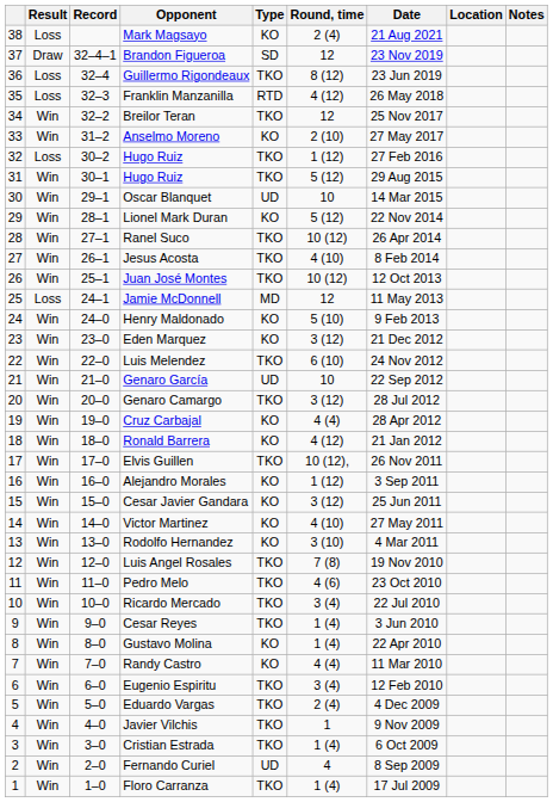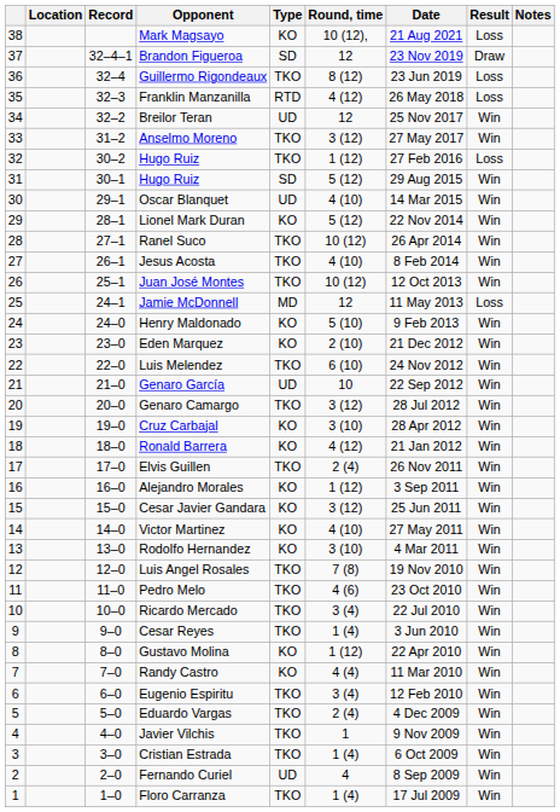 <table class="wikitable" style="text-align:center">
 <tr>
 <th></th>
-<th>Result</th>
+<th>Location</th>
 <th>Record</th>
 <th>Opponent</th>
 <th>Type</th>
 <th>Round, time</th>
 <th>Date</th>
-<th>Location</th>
+<th>Result</th>
 <th>Notes</th>
 </tr>
 <tr>
 <td>38</td>
-<td>Loss</td>
+<td style="text-align:left;"></td>
 <td></td>
 <td style="text-align:left;"><a href='#'>Mark Magsayo</a></td>
 <td>KO</td>
-<td>2 (4)</td>
+<td>10 (12), </td>
 <td><a href='#'>21 Aug 2021</a></td>
-<td style="text-align:left;"></td>
+<td>Loss</td>
 <td style="text-align:left;"></td>
 </tr>
 <tr>
 <td>37</td>
-<td>Draw</td>
+<td align=left></td>
 <td>32–4–1</td>
 <td align=left><a href='#'>Brandon Figueroa</a></td>
 <td>SD</td>
 <td>12</td>
 <td><a href='#'>23 Nov 2019</a></td>
-<td align=left></td>
+<td>Draw</td>
 <td style="text-align:left;"></td>
 </tr>
 <tr>
 <td>36</td>
-<td>Loss</td>
+<td align=left></td>
 <td>32–4</td>
 <td align=left><a href='#'>Guillermo Rigondeaux</a></td>
 <td>TKO</td>
 <td>8 (12)</td>
 <td>23 Jun 2019</td>
-<td align=left></td>
+<td>Loss</td>
 <td></td>
 </tr>
 <tr>
 <td>35</td>
-<td>Loss</td>
+<td align=left></td>
 <td>32–3</td>
 <td align=left>Franklin Manzanilla</td>
 <td>RTD</td>
 <td>4 (12)</td>
 <td>26 May 2018</td>
-<td align=left></td>
+<td>Loss</td>
 <td align=left></td>
 </tr>
 <tr>
 <td>34</td>
-<td>Win</td>
+<td align=left></td>
 <td>32–2</td>
 <td align=left>Breilor Teran</td>
-<td>TKO</td>
+<td>UD</td>
 <td>12</td>
 <td>25 Nov 2017</td>
-<td align=left></td>
+<td>Win</td>
 <td align=left></td>
 </tr>
 <tr>
 <td>33</td>
-<td>Win</td>
+<td align=left></td>
 <td>31–2</td>
 <td align=left><a href='#'>Anselmo Moreno</a></td>
-<td>KO</td>
-<td>2 (10)</td>
+<td>TKO</td>
+<td>3 (12)</td>
 <td>27 May 2017</td>
-<td align=left></td>
+<td>Win</td>
 <td align=left></td>
 </tr>
 <tr>
 <td>32</td>
-<td>Loss</td>
+<td align=left></td>
 <td>30–2</td>
 <td align=left><a href='#'>Hugo Ruiz</a></td>
 <td>TKO</td>
 <td>1 (12)</td>
 <td>27 Feb 2016</td>
-<td align=left></td>
+<td>Loss</td>
 <td align=left></td>
 </tr>
 <tr>
 <td>31</td>
-<td>Win</td>
+<td align=left></td>
 <td>30–1</td>
 <td align=left><a href='#'>Hugo Ruiz</a></td>
-<td>TKO</td>
+<td>SD</td>
 <td>5 (12)</td>
 <td>29 Aug 2015</td>
-<td align=left></td>
+<td>Win</td>
 <td align=left></td>
 </tr>
 <tr>
 <td>30</td>
-<td>Win</td>
+<td align=left></td>
 <td>29–1</td>
 <td align=left>Oscar Blanquet</td>
 <td>UD</td>
-<td>10</td>
+<td>4 (10)</td>
 <td>14 Mar 2015</td>
-<td align=left></td>
+<td>Win</td>
 <td align=left></td>
 </tr>
 <tr>
 <td>29</td>
-<td>Win</td>
+<td align=left></td>
 <td>28–1</td>
 <td align=left>Lionel Mark Duran</td>
 <td>KO</td>
 <td>5 (12)</td>
 <td>22 Nov 2014</td>
-<td align=left></td>
+<td>Win</td>
 <td align=left></td>
 </tr>
 <tr>
 <td>28</td>
-<td>Win</td>
+<td align=left></td>
 <td>27–1</td>
 <td align=left>Ranel Suco</td>
 <td>TKO</td>
 <td>10 (12)</td>
 <td>26 Apr 2014</td>
-<td align=left></td>
+<td>Win</td>
 <td align=left></td>
 </tr>
 <tr>
 <td>27</td>
-<td>Win</td>
+<td align=left></td>
 <td>26–1</td>
 <td align=left>Jesus Acosta</td>
 <td>TKO</td>
 <td>4 (10)</td>
 <td>8 Feb 2014</td>
-<td align=left></td>
+<td>Win</td>
 <td align=left></td>
 </tr>
 <tr>
 <td>26</td>
-<td>Win</td>
+<td align=left></td>
 <td>25–1</td>
 <td align=left><a href='#'>Juan José Montes</a></td>
 <td>TKO</td>
 <td>10 (12)</td>
 <td>12 Oct 2013</td>
-<td align=left></td>
+<td>Win</td>
 <td align=left></td>
 </tr>
 <tr>
 <td>25</td>
-<td>Loss</td>
+<td align=left></td>
 <td>24–1</td>
 <td align=left><a href='#'>Jamie McDonnell</a></td>
 <td>MD</td>
 <td>12</td>
 <td>11 May 2013</td>
-<td align=left></td>
+<td>Loss</td>
 <td align=left></td>
 </tr>
 <tr>
 <td>24</td>
-<td>Win</td>
+<td align=left></td>
 <td>24–0</td>
 <td align=left>Henry Maldonado</td>
 <td>KO</td>
 <td>5 (10)</td>
 <td>9 Feb 2013</td>
-<td align=left></td>
+<td>Win</td>
 <td align=left></td>
 </tr>
 <tr>
 <td>23</td>
-<td>Win</td>
+<td align=left></td>
 <td>23–0</td>
 <td align=left>Eden Marquez</td>
 <td>KO</td>
-<td>3 (12)</td>
+<td>2 (10)</td>
 <td>21 Dec 2012</td>
-<td align=left></td>
+<td>Win</td>
 <td align=left></td>
 </tr>
 <tr>
 <td>22</td>
-<td>Win</td>
+<td align=left></td>
 <td>22–0</td>
 <td align=left>Luis Melendez</td>
 <td>TKO</td>
 <td>6 (10)</td>
 <td>24 Nov 2012</td>
-<td align=left></td>
+<td>Win</td>
 <td align=left></td>
 </tr>
 <tr>
 <td>21</td>
-<td>Win</td>
+<td align=left></td>
 <td>21–0</td>
 <td align=left><a href='#'>Genaro García</a></td>
 <td>UD</td>
 <td>10</td>
 <td>22 Sep 2012</td>
-<td align=left></td>
+<td>Win</td>
 <td align=left></td>
 </tr>
 <tr>
 <td>20</td>
-<td>Win</td>
+<td align=left></td>
 <td>20–0</td>
 <td align=left>Genaro Camargo</td>
 <td>TKO</td>
 <td>3 (12)</td>
 <td>28 Jul 2012</td>
-<td align=left></td>
+<td>Win</td>
 <td align=left></td>
 </tr>
 <tr>
 <td>19</td>
-<td>Win</td>
+<td align=left></td>
 <td>19–0</td>
 <td align=left><a href='#'>Cruz Carbajal</a></td>
 <td>KO</td>
-<td>4 (4)</td>
+<td>3 (10)</td>
 <td>28 Apr 2012</td>
-<td align=left></td>
+<td>Win</td>
 <td align=left></td>
 </tr>
 <tr>
 <td>18</td>
-<td>Win</td>
+<td align=left></td>
 <td>18–0</td>
 <td align=left><a href='#'>Ronald Barrera</a></td>
 <td>KO</td>
 <td>4 (12)</td>
 <td>21 Jan 2012</td>
-<td align=left></td>
+<td>Win</td>
 <td align=left></td>
 </tr>
 <tr>
 <td>17</td>
-<td>Win</td>
+<td align=left></td>
 <td>17–0</td>
 <td align=left>Elvis Guillen</td>
 <td>TKO</td>
-<td>10 (12), </td>
+<td>2 (4)</td>
 <td>26 Nov 2011</td>
-<td align=left></td>
+<td>Win</td>
 <td align=left></td>
 </tr>
 <tr>
 <td>16</td>
-<td>Win</td>
+<td align=left></td>
 <td>16–0</td>
 <td align=left>Alejandro Morales</td>
 <td>KO</td>
 <td>1 (12)</td>
 <td>3 Sep 2011</td>
-<td align=left></td>
+<td>Win</td>
 <td align=left></td>
 </tr>
 <tr>
 <td>15</td>
-<td>Win</td>
+<td align=left></td>
 <td>15–0</td>
 <td align=left>Cesar Javier Gandara</td>
 <td>KO</td>
 <td>3 (12)</td>
 <td>25 Jun 2011</td>
-<td align=left></td>
+<td>Win</td>
 <td align=left></td>
 </tr>
 <tr>
 <td>14</td>
-<td>Win</td>
+<td align=left></td>
 <td>14–0</td>
 <td align=left>Victor Martinez</td>
 <td>KO</td>
 <td>4 (10)</td>
 <td>27 May 2011</td>
-<td align=left></td>
+<td>Win</td>
 <td align=left></td>
 </tr>
 <tr>
 <td>13</td>
-<td>Win</td>
+<td align=left></td>
 <td>13–0</td>
 <td align=left>Rodolfo Hernandez</td>
 <td>KO</td>
 <td>3 (10)</td>
 <td>4 Mar 2011</td>
-<td align=left></td>
+<td>Win</td>
 <td align=left></td>
 </tr>
 <tr>
 <td>12</td>
-<td>Win</td>
+<td align=left></td>
 <td>12–0</td>
 <td align=left>Luis Angel Rosales</td>
 <td>TKO</td>
 <td>7 (8)</td>
 <td>19 Nov 2010</td>
-<td align=left></td>
+<td>Win</td>
 <td align=left></td>
 </tr>
 <tr>
 <td>11</td>
-<td>Win</td>
+<td align=left></td>
 <td>11–0</td>
 <td align=left>Pedro Melo</td>
 <td>TKO</td>
 <td>4 (6)</td>
 <td>23 Oct 2010</td>
-<td align=left></td>
+<td>Win</td>
 <td align=left></td>
 </tr>
 <tr>
 <td>10</td>
-<td>Win</td>
+<td align=left></td>
 <td>10–0</td>
 <td align=left>Ricardo Mercado</td>
 <td>TKO</td>
 <td>3 (4)</td>
 <td>22 Jul 2010</td>
-<td align=left></td>
+<td>Win</td>
 <td align=left></td>
 </tr>
 <tr>
 <td>9</td>
-<td>Win</td>
+<td align=left></td>
 <td>9–0</td>
 <td align=left>Cesar Reyes</td>
 <td>TKO</td>
 <td>1 (4)</td>
 <td>3 Jun 2010</td>
-<td align=left></td>
+<td>Win</td>
 <td align=left></td>
 </tr>
 <tr>
 <td>8</td>
-<td>Win</td>
+<td align=left></td>
 <td>8–0</td>
 <td align=left>Gustavo Molina</td>
 <td>KO</td>
-<td>1 (4)</td>
+<td>1 (12)</td>
 <td>22 Apr 2010</td>
-<td align=left></td>
+<td>Win</td>
 <td align=left></td>
 </tr>
 <tr>
 <td>7</td>
-<td>Win</td>
+<td align=left></td>
 <td>7–0</td>
 <td align=left>Randy Castro</td>
 <td>KO</td>
 <td>4 (4)</td>
 <td>11 Mar 2010</td>
-<td align=left></td>
+<td>Win</td>
 <td align=left></td>
 </tr>
 <tr>
 <td>6</td>
-<td>Win</td>
+<td align=left></td>
 <td>6–0</td>
 <td align=left>Eugenio Espiritu</td>
 <td>TKO</td>
 <td>3 (4)</td>
 <td>12 Feb 2010</td>
-<td align=left></td>
+<td>Win</td>
 <td align=left></td>
 </tr>
 <tr>
 <td>5</td>
-<td>Win</td>
+<td align=left></td>
 <td>5–0</td>
 <td align=left>Eduardo Vargas</td>
 <td>TKO</td>
 <td>2 (4)</td>
 <td>4 Dec 2009</td>
-<td align=left></td>
+<td>Win</td>
 <td align=left></td>
 </tr>
 <tr>
 <td>4</td>
-<td>Win</td>
+<td align=left></td>
 <td>4–0</td>
 <td align=left>Javier Vilchis</td>
 <td>TKO</td>
 <td>1</td>
 <td>9 Nov 2009</td>
-<td align=left></td>
+<td>Win</td>
 <td align=left></td>
 </tr>
 <tr>
 <td>3</td>
-<td>Win</td>
+<td align=left></td>
 <td>3–0</td>
 <td align=left>Cristian Estrada</td>
 <td>TKO</td>
 <td>1 (4)</td>
 <td>6 Oct 2009</td>
-<td align=left></td>
+<td>Win</td>
 <td align=left></td>
 </tr>
 <tr>
 <td>2</td>
-<td>Win</td>
+<td align=left></td>
 <td>2–0</td>
 <td align=left>Fernando Curiel</td>
 <td>UD</td>
 <td>4</td>
 <td>8 Sep 2009</td>
-<td align=left></td>
+<td>Win</td>
 <td align=left></td>
 </tr>
 <tr>
 <td>1</td>
-<td>Win</td>
+<td align=left></td>
 <td>1–0</td>
 <td align=left>Floro Carranza</td>
 <td>TKO</td>
 <td>1 (4)</td>
 <td>17 Jul 2009</td>
-<td align=left></td>
+<td>Win</td>
 <td align=left></td>
 </tr>
 </table>
